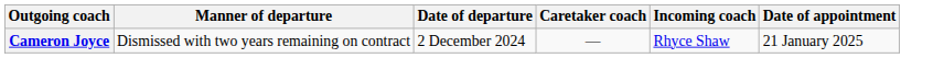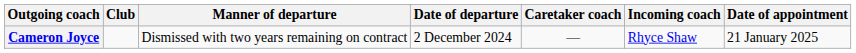 <table class="wikitable plainrowheaders">
 <tr>
 <th>Outgoing coach</th>
+<th>Club</th>
 <th>Manner of departure</th>
 <th>Date of departure</th>
 <th>Caretaker coach</th>
 <th>Incoming coach</th>
 <th>Date of appointment</th>
 </tr>
 <tr>
 <th scope=row><a href='#'>Cameron Joyce</a></th>
+<td></td>
 <td>Dismissed with two years remaining on contract</td>
 <td>2 December 2024</td>
 <td align=center>—</td>
 <td><a href='#'>Rhyce Shaw</a></td>
 <td>21 January 2025</td>
 </tr>
 </table>
